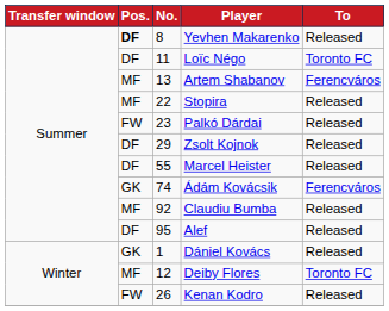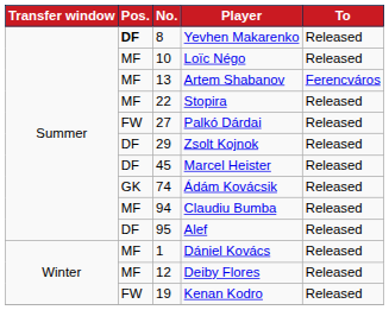 <table class="wikitable plainrowheaders sortable">
 <tr>
 <th style="background-color:#CA1A22;color:white;border:1px solid #06284B">Transfer window</th>
 <th style="background-color:#CA1A22;color:white;border:1px solid #06284B">Pos.</th>
 <th style="background-color:#CA1A22;color:white;border:1px solid #06284B">No.</th>
 <th style="background-color:#CA1A22;color:white;border:1px solid #06284B">Player</th>
 <th style="background-color:#CA1A22;color:white;border:1px solid #06284B">To</th>
 </tr>
 <tr>
 <td rowspan="10" style="text-align:center;">Summer</td>
 <td style=text-aligncenter;><strong>DF</strong></td>
 <td style=text-aligncenter;>8</td>
 <td style=text-alignleft;> <a href='#'>Yevhen Makarenko</a></td>
 <td style=text-alignleft;>Released</td>
 </tr>
 <tr>
-<td style=text-aligncenter;>DF</td>
-<td style=text-aligncenter;>11</td>
+<td style=text-aligncenter;>MF</td>
+<td style=text-aligncenter;>10</td>
 <td style=text-alignleft;> <a href='#'>Loïc Négo</a></td>
-<td style=text-alignleft;> <a href='#'>Toronto FC</a></td>
+<td style=text-alignleft;>Released</td>
 </tr>
 <tr>
 <td style=text-aligncenter;>MF</td>
 <td style=text-aligncenter;>13</td>
 <td style=text-alignleft;> <a href='#'>Artem Shabanov</a></td>
 <td style=text-alignleft;><a href='#'>Ferencváros</a></td>
 </tr>
 <tr>
 <td style=text-aligncenter;>MF</td>
 <td style=text-aligncenter;>22</td>
 <td style=text-alignleft;> <a href='#'>Stopira</a></td>
 <td style=text-alignleft;>Released</td>
 </tr>
 <tr>
 <td style=text-aligncenter;>FW</td>
-<td style=text-aligncenter;>23</td>
+<td style=text-aligncenter;>27</td>
 <td style=text-alignleft;> <a href='#'>Palkó Dárdai</a></td>
 <td style=text-alignleft;>Released</td>
 </tr>
 <tr>
 <td style=text-aligncenter;>DF</td>
 <td style=text-aligncenter;>29</td>
 <td style=text-alignleft;> <a href='#'>Zsolt Kojnok</a></td>
 <td style=text-alignleft;>Released</td>
 </tr>
 <tr>
 <td style=text-aligncenter;>DF</td>
-<td style=text-aligncenter;>55</td>
+<td style=text-aligncenter;>45</td>
 <td style=text-alignleft;> <a href='#'>Marcel Heister</a></td>
 <td style=text-alignleft;>Released</td>
 </tr>
 <tr>
 <td style=text-aligncenter;>GK</td>
 <td style=text-aligncenter;>74</td>
 <td style=text-alignleft;> <a href='#'>Ádám Kovácsik</a></td>
-<td style=text-alignleft;><a href='#'>Ferencváros</a></td>
+<td style=text-alignleft;>Released</td>
 </tr>
 <tr>
 <td style=text-aligncenter;>MF</td>
-<td style=text-aligncenter;>92</td>
+<td style=text-aligncenter;>94</td>
 <td style=text-alignleft;> <a href='#'>Claudiu Bumba</a></td>
 <td style=text-alignleft;>Released</td>
 </tr>
 <tr>
 <td style=text-aligncenter;>DF</td>
 <td style=text-aligncenter;>95</td>
 <td style=text-alignleft;> <a href='#'>Alef</a></td>
 <td style=text-alignleft;>Released</td>
 </tr>
 <tr>
 <td rowspan="3" style="text-align:center;">Winter</td>
-<td style=text-aligncenter;>GK</td>
+<td style=text-aligncenter;>MF</td>
 <td style=text-aligncenter;>1</td>
 <td style=text-alignleft;> <a href='#'>Dániel Kovács</a></td>
 <td style=text-alignleft;>Released</td>
 </tr>
 <tr>
 <td style=text-aligncenter;>MF</td>
 <td style=text-aligncenter;>12</td>
 <td style=text-alignleft;> <a href='#'>Deiby Flores</a></td>
-<td style=text-alignleft;> <a href='#'>Toronto FC</a></td>
+<td style=text-alignleft;>Released</td>
 </tr>
 <tr>
 <td style=text-aligncenter;>FW</td>
-<td style=text-aligncenter;>26</td>
+<td style=text-aligncenter;>19</td>
 <td style=text-alignleft;> <a href='#'>Kenan Kodro</a></td>
 <td style=text-alignleft;>Released</td>
 </tr>
 <tr>
 </tr>
 </table>
